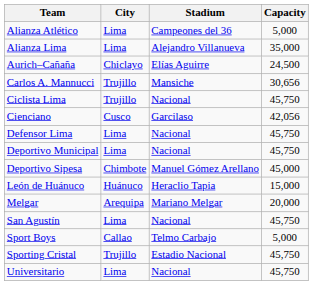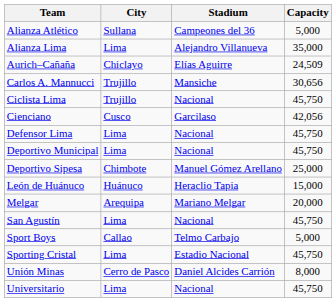 <table class="wikitable sortable">
 <tr>
 <th>Team</th>
 <th>City</th>
 <th>Stadium</th>
 <th>Capacity</th>
 </tr>
 <tr>
 <td><a href='#'>Alianza Atlético</a></td>
-<td><a href='#'>Lima</a></td>
+<td><a href='#'>Sullana</a></td>
 <td><a href='#'>Campeones del 36</a></td>
 <td align="center">5,000</td>
 </tr>
 <tr>
 <td><a href='#'>Alianza Lima</a></td>
 <td><a href='#'>Lima</a></td>
 <td><a href='#'>Alejandro Villanueva</a></td>
 <td align="center">35,000</td>
 </tr>
 <tr>
 <td><a href='#'>Aurich–Cañaña</a></td>
 <td><a href='#'>Chiclayo</a></td>
 <td><a href='#'>Elías Aguirre</a></td>
-<td align="center">24,500</td>
+<td align="center">24,509</td>
 </tr>
 <tr>
 <td><a href='#'>Carlos A. Mannucci</a></td>
 <td><a href='#'>Trujillo</a></td>
 <td><a href='#'>Mansiche</a></td>
 <td align="center">30,656</td>
 </tr>
 <tr>
 <td><a href='#'>Ciclista Lima</a></td>
 <td><a href='#'>Trujillo</a></td>
 <td><a href='#'>Nacional</a></td>
 <td align="center">45,750</td>
 </tr>
 <tr>
 <td><a href='#'>Cienciano</a></td>
 <td><a href='#'>Cusco</a></td>
 <td><a href='#'>Garcilaso</a></td>
 <td align="center">42,056</td>
 </tr>
 <tr>
 <td><a href='#'>Defensor Lima</a></td>
 <td><a href='#'>Lima</a></td>
 <td><a href='#'>Nacional</a></td>
 <td align="center">45,750</td>
 </tr>
 <tr>
 <td><a href='#'>Deportivo Municipal</a></td>
 <td><a href='#'>Lima</a></td>
 <td><a href='#'>Nacional</a></td>
 <td align="center">45,750</td>
 </tr>
 <tr>
 <td><a href='#'>Deportivo Sipesa</a></td>
 <td><a href='#'>Chimbote</a></td>
 <td><a href='#'>Manuel Gómez Arellano</a></td>
-<td align="center">45,000</td>
+<td align="center">25,000</td>
 </tr>
 <tr>
 <td><a href='#'>León de Huánuco</a></td>
 <td><a href='#'>Huánuco</a></td>
 <td><a href='#'>Heraclio Tapia</a></td>
 <td align="center">15,000</td>
 </tr>
 <tr>
 <td><a href='#'>Melgar</a></td>
 <td><a href='#'>Arequipa</a></td>
 <td><a href='#'>Mariano Melgar</a></td>
 <td align="center">20,000</td>
 </tr>
 <tr>
 <td><a href='#'>San Agustín</a></td>
 <td><a href='#'>Lima</a></td>
 <td><a href='#'>Nacional</a></td>
 <td align="center">45,750</td>
 </tr>
 <tr>
 <td><a href='#'>Sport Boys</a></td>
 <td><a href='#'>Callao</a></td>
 <td><a href='#'>Telmo Carbajo</a></td>
 <td align="center">5,000</td>
 </tr>
 <tr>
 <td><a href='#'>Sporting Cristal</a></td>
-<td><a href='#'>Trujillo</a></td>
+<td><a href='#'>Lima</a></td>
 <td><a href='#'>Estadio Nacional</a></td>
 <td align="center">45,750</td>
+</tr>
+<tr>
+<td><a href='#'>Unión Minas</a></td>
+<td><a href='#'>Cerro de Pasco</a></td>
+<td><a href='#'>Daniel Alcides Carrión</a></td>
+<td align="center">8,000</td>
 </tr>
 <tr>
 <td><a href='#'>Universitario</a></td>
 <td><a href='#'>Lima</a></td>
 <td><a href='#'>Nacional</a></td>
 <td align="center">45,750</td>
 </tr>
 </table>
